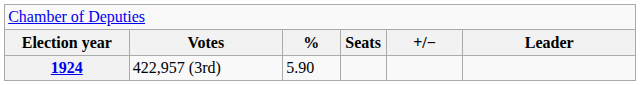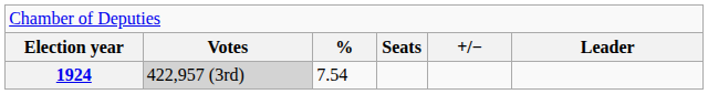 <table class=wikitable style="width:50%; border:1px #AAAAFF solid">
 <tr>
 <td colspan=6><a href='#'>Chamber of Deputies</a></td>
 </tr>
 <tr>
 <th width=13%>Election year</th>
 <th width=16%>Votes</th>
 <th width=6%>%</th>
 <th width=1%>Seats</th>
 <th width=8%>+/−</th>
 <th width=18%>Leader</th>
 </tr>
 <tr>
 <th><a href='#'>1924</a></th>
-<td>422,957 (3rd)</td>
-<td>5.90</td>
+<td style="background: lightgrey;">422,957 (3rd)</td>
+<td>7.54</td>
 <td></td>
 <td></td>
 <td></td>
 </tr>
 </table>
